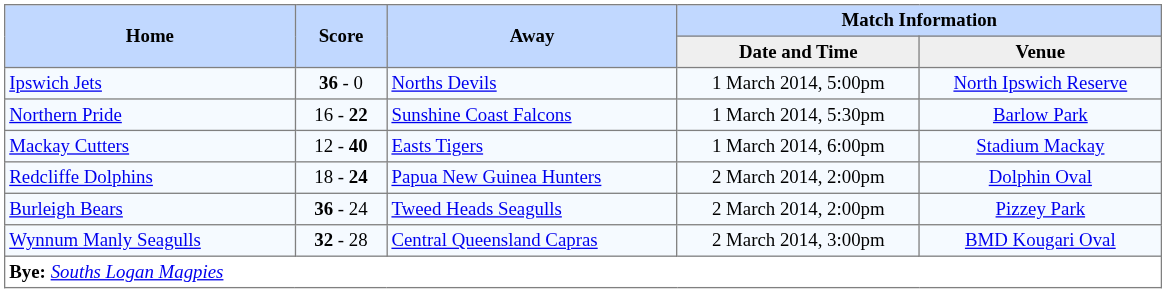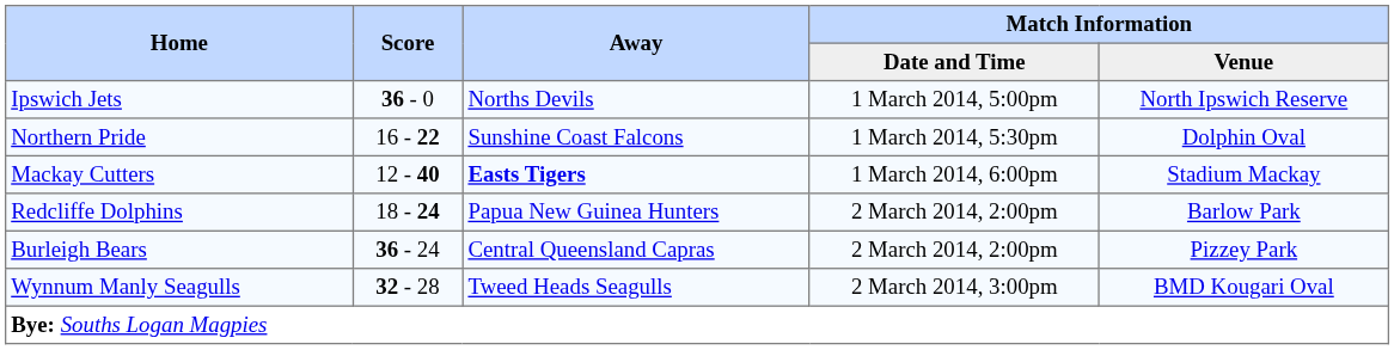 <table border=1 style="border-collapse:collapse; font-size:90%; text-align:center;" cellpadding=3 cellspacing=0>
 <tr bgcolor=#C1D8FF>
 <th rowspan=2 width=12%>Home</th>
 <th rowspan=2 width=3%>Score</th>
 <th rowspan=2 width=12%>Away</th>
 <th colspan=5>Match Information</th>
 </tr>
 <tr bgcolor=#EFEFEF>
 <th width=10%>Date and Time</th>
 <th width=10%>Venue</th>
 </tr>
 <tr bgcolor=#F5FAFF>
 <td align=left> <a href='#'>Ipswich Jets</a></td>
 <td><strong>36</strong> - 0</td>
 <td align=left> <a href='#'>Norths Devils</a></td>
 <td>1 March 2014, 5:00pm</td>
 <td><a href='#'>North Ipswich Reserve</a></td>
 </tr>
 <tr bgcolor=#F5FAFF>
 <td align=left> <a href='#'>Northern Pride</a></td>
 <td>16 - <strong>22</strong></td>
 <td align=left> <a href='#'>Sunshine Coast Falcons</a></td>
 <td>1 March 2014, 5:30pm</td>
-<td><a href='#'>Barlow Park</a></td>
+<td><a href='#'>Dolphin Oval</a></td>
 </tr>
 <tr bgcolor=#F5FAFF>
 <td align=left> <a href='#'>Mackay Cutters</a></td>
 <td>12 - <strong>40</strong></td>
-<td align=left> <a href='#'>Easts Tigers</a></td>
+<td align=left><strong> <a href='#'>Easts Tigers</a></strong></td>
 <td>1 March 2014, 6:00pm</td>
 <td><a href='#'>Stadium Mackay</a></td>
 </tr>
 <tr bgcolor=#F5FAFF>
 <td align=left> <a href='#'>Redcliffe Dolphins</a></td>
 <td>18 - <strong>24</strong></td>
 <td align=left> <a href='#'>Papua New Guinea Hunters</a></td>
 <td>2 March 2014, 2:00pm</td>
-<td><a href='#'>Dolphin Oval</a></td>
+<td><a href='#'>Barlow Park</a></td>
 </tr>
 <tr bgcolor=#F5FAFF>
 <td align=left> <a href='#'>Burleigh Bears</a></td>
 <td><strong>36</strong> - 24</td>
-<td align=left> <a href='#'>Tweed Heads Seagulls</a></td>
+<td align=left> <a href='#'>Central Queensland Capras</a></td>
 <td>2 March 2014, 2:00pm</td>
 <td><a href='#'>Pizzey Park</a></td>
 </tr>
 <tr bgcolor=#F5FAFF>
 <td align=left> <a href='#'>Wynnum Manly Seagulls</a></td>
 <td><strong>32</strong> - 28</td>
-<td align=left> <a href='#'>Central Queensland Capras</a></td>
+<td align=left> <a href='#'>Tweed Heads Seagulls</a></td>
 <td>2 March 2014, 3:00pm</td>
 <td><a href='#'>BMD Kougari Oval</a></td>
 </tr>
 <tr>
 <td colspan="5" style="text-align:left;"><strong>Bye:</strong> <em><a href='#'>Souths Logan Magpies</a></em></td>
 </tr>
 </table>
